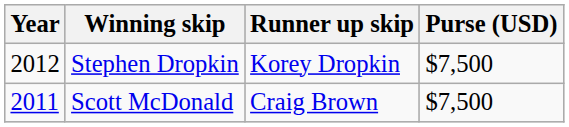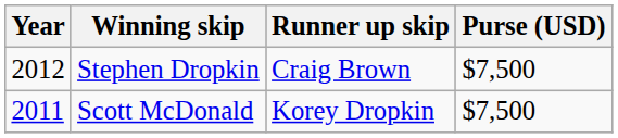 <table class="wikitable">
 <tr>
 <th>Year</th>
 <th>Winning skip</th>
 <th>Runner up skip</th>
 <th>Purse (USD)</th>
 </tr>
 <tr>
 <td>2012</td>
 <td> <a href='#'>Stephen Dropkin</a></td>
-<td> <a href='#'>Korey Dropkin</a></td>
+<td> <a href='#'>Craig Brown</a></td>
 <td>$7,500</td>
 </tr>
 <tr>
 <td><a href='#'>2011</a></td>
 <td> <a href='#'>Scott McDonald</a></td>
-<td> <a href='#'>Craig Brown</a></td>
+<td> <a href='#'>Korey Dropkin</a></td>
 <td>$7,500</td>
 </tr>
 </table>
